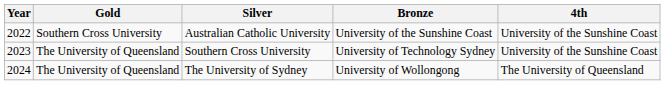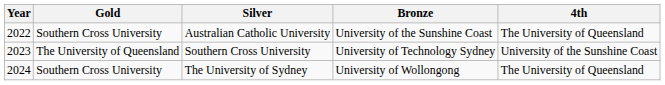 <table class="wikitable">
 <tr>
 <th>Year</th>
 <th>Gold</th>
 <th>Silver</th>
 <th>Bronze</th>
 <th>4th</th>
 </tr>
 <tr>
 <td>2022</td>
 <td>Southern Cross University</td>
 <td>Australian Catholic University</td>
 <td>University of the Sunshine Coast</td>
-<td>University of the Sunshine Coast</td>
+<td>The University of Queensland</td>
 </tr>
 <tr>
 <td>2023</td>
 <td>The University of Queensland</td>
 <td>Southern Cross University</td>
 <td>University of Technology Sydney</td>
 <td>University of the Sunshine Coast</td>
 </tr>
 <tr>
 <td>2024</td>
-<td>The University of Queensland</td>
+<td>Southern Cross University</td>
 <td>The University of Sydney</td>
 <td>University of Wollongong</td>
 <td>The University of Queensland</td>
 </tr>
 </table>
